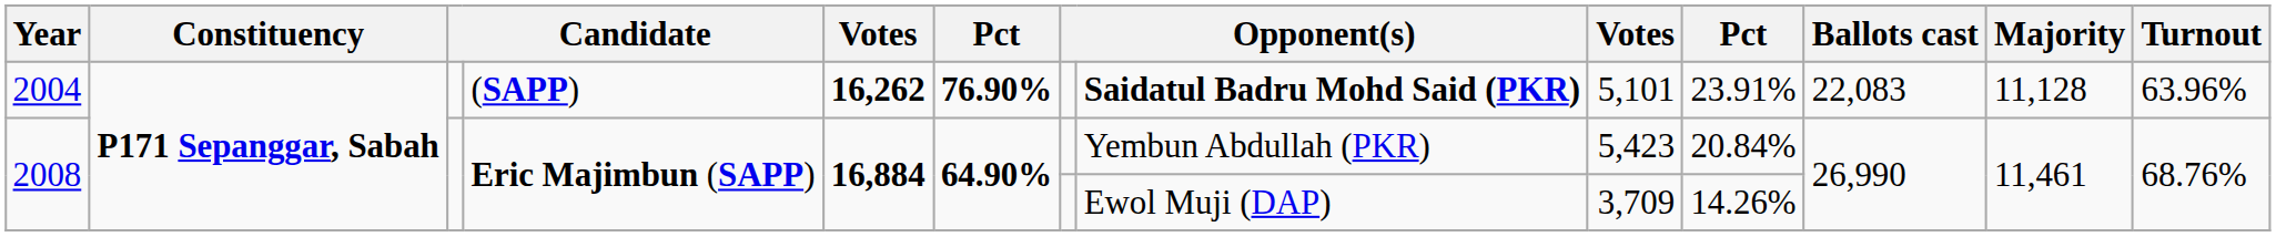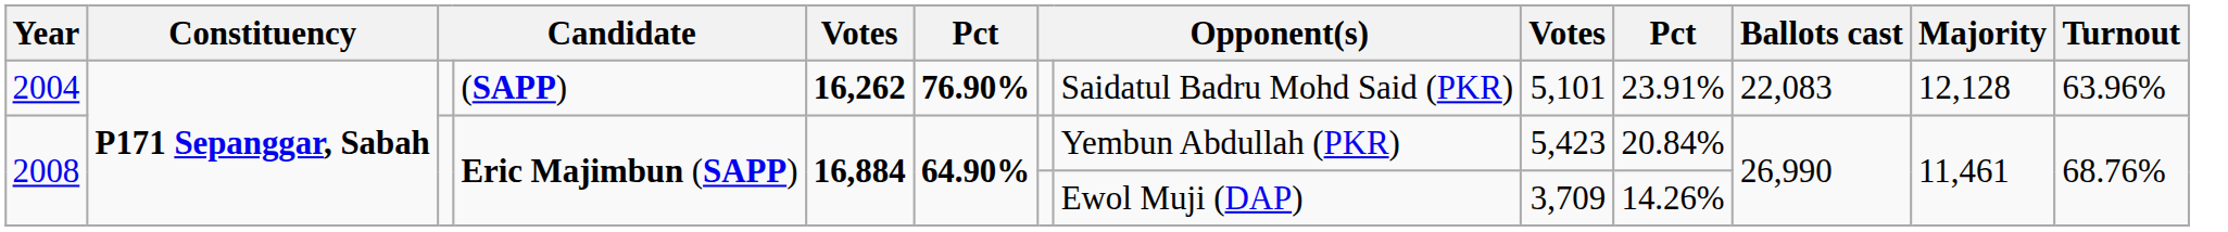 <table class="wikitable" style="margin:0.5em ; font-size:95%">
 <tr>
 <th>Year</th>
 <th>Constituency</th>
 <th colspan=2>Candidate</th>
 <th>Votes</th>
 <th>Pct</th>
 <th colspan=2>Opponent(s)</th>
 <th>Votes</th>
 <th>Pct</th>
 <th>Ballots cast</th>
 <th>Majority</th>
 <th>Turnout</th>
 </tr>
 <tr>
 <td><a href='#'>2004</a></td>
 <td rowspan=3><strong>P171 <a href='#'>Sepanggar</a>, Sabah</strong></td>
 <td></td>
 <td> (<a href='#'><strong>SAPP</strong></a>)</td>
 <td align="right"><strong>16,262</strong></td>
 <td><strong>76.90%</strong></td>
 <td></td>
-<td><strong>Saidatul Badru Mohd Said (<a href='#'>PKR</a>)</strong></td>
+<td>Saidatul Badru Mohd Said (<a href='#'>PKR</a>)</td>
 <td align="right">5,101</td>
 <td>23.91%</td>
 <td>22,083</td>
-<td>11,128</td>
+<td>12,128</td>
 <td>63.96%</td>
 </tr>
 <tr>
 <td rowspan=2><a href='#'>2008</a></td>
 <td rowspan=2 ></td>
 <td rowspan=2><strong>Eric Majimbun</strong> (<a href='#'><strong>SAPP</strong></a>)</td>
 <td rowspan=2 align="right"><strong>16,884</strong></td>
 <td rowspan=2><strong>64.90%</strong></td>
 <td></td>
 <td>Yembun Abdullah (<a href='#'>PKR</a>)</td>
 <td align="right">5,423</td>
 <td>20.84%</td>
 <td rowspan=2>26,990</td>
 <td rowspan=2>11,461</td>
 <td rowspan=2>68.76%</td>
 </tr>
 <tr>
 <td></td>
 <td>Ewol Muji (<a href='#'>DAP</a>)</td>
 <td align="right">3,709</td>
 <td>14.26%</td>
 </tr>
 </table>
